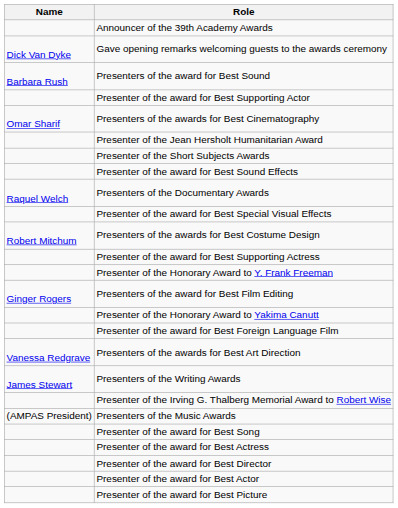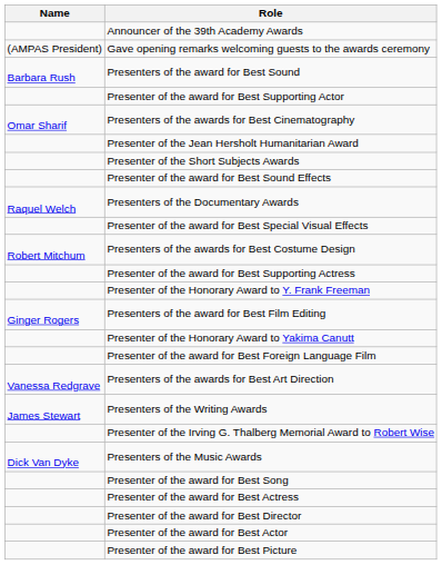 <table class="wikitable sortable">
 <tr>
 <th>Name</th>
 <th>Role</th>
 </tr>
 <tr>
 <td></td>
 <td>Announcer of the 39th Academy Awards</td>
 </tr>
 <tr>
-<td><br><a href='#'>Dick Van Dyke</a></td>
+<td> (AMPAS President)</td>
 <td>Gave opening remarks welcoming guests to the awards ceremony</td>
 </tr>
 <tr>
 <td><br><a href='#'>Barbara Rush</a></td>
 <td>Presenters of the award for Best Sound</td>
 </tr>
 <tr>
 <td></td>
 <td>Presenter of the award for Best Supporting Actor</td>
 </tr>
 <tr>
 <td><br><a href='#'>Omar Sharif</a></td>
 <td>Presenters of the awards for Best Cinematography</td>
 </tr>
 <tr>
 <td></td>
 <td>Presenter of the Jean Hersholt Humanitarian Award</td>
 </tr>
 <tr>
 <td></td>
 <td>Presenter of the Short Subjects Awards</td>
 </tr>
 <tr>
 <td></td>
 <td>Presenter of the award for Best Sound Effects</td>
 </tr>
 <tr>
 <td><br><a href='#'>Raquel Welch</a></td>
 <td>Presenters of the Documentary Awards</td>
 </tr>
 <tr>
 <td></td>
 <td>Presenter of the award for Best Special Visual Effects</td>
 </tr>
 <tr>
 <td><br><a href='#'>Robert Mitchum</a></td>
 <td>Presenters of the awards for Best Costume Design</td>
 </tr>
 <tr>
 <td></td>
 <td>Presenter of the award for Best Supporting Actress</td>
 </tr>
 <tr>
 <td></td>
 <td>Presenter of the Honorary Award to <a href='#'>Y. Frank Freeman</a></td>
 </tr>
 <tr>
 <td><br><a href='#'>Ginger Rogers</a></td>
 <td>Presenters of the award for Best Film Editing</td>
 </tr>
 <tr>
 <td></td>
 <td>Presenter of the Honorary Award to <a href='#'>Yakima Canutt</a></td>
 </tr>
 <tr>
 <td></td>
 <td>Presenter of the award for Best Foreign Language Film</td>
 </tr>
 <tr>
 <td><br><a href='#'>Vanessa Redgrave</a></td>
 <td>Presenters of the awards for Best Art Direction</td>
 </tr>
 <tr>
 <td><br><a href='#'>James Stewart</a></td>
 <td>Presenters of the Writing Awards</td>
 </tr>
 <tr>
 <td></td>
 <td>Presenter of the Irving G. Thalberg Memorial Award to <a href='#'>Robert Wise</a></td>
 </tr>
 <tr>
-<td> (AMPAS President)</td>
+<td><br><a href='#'>Dick Van Dyke</a></td>
 <td>Presenters of the Music Awards</td>
 </tr>
 <tr>
 <td></td>
 <td>Presenter of the award for Best Song</td>
 </tr>
 <tr>
 <td></td>
 <td>Presenter of the award for Best Actress</td>
 </tr>
 <tr>
 <td></td>
 <td>Presenter of the award for Best Director</td>
 </tr>
 <tr>
 <td></td>
 <td>Presenter of the award for Best Actor</td>
 </tr>
 <tr>
 <td></td>
 <td>Presenter of the award for Best Picture</td>
 </tr>
 </table>
